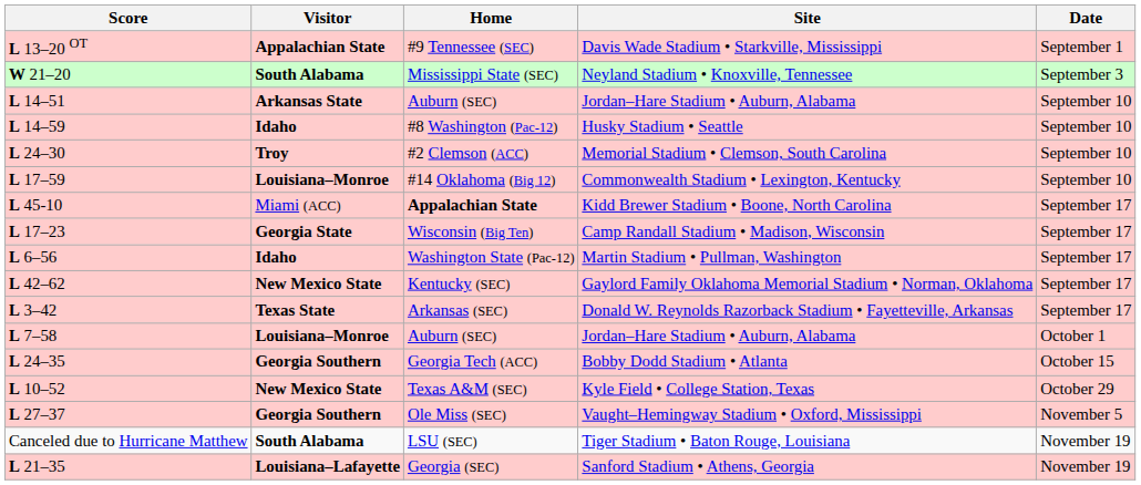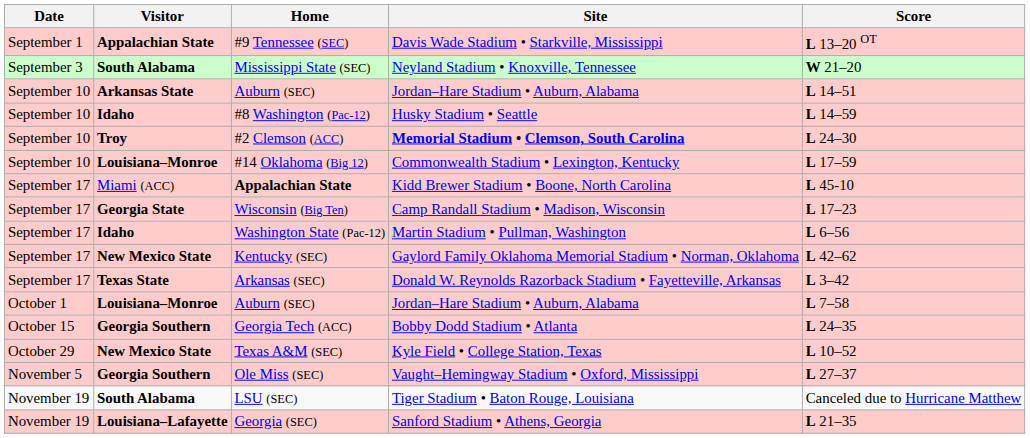 <table class="wikitable">
 <tr>
-<th>Score</th>
+<th>Date</th>
 <th>Visitor</th>
 <th>Home</th>
 <th>Site</th>
-<th>Date</th>
+<th>Score</th>
 </tr>
 <tr bgcolor=ffcccc>
-<td><strong>L</strong> 13–20 <sup>OT</sup></td>
+<td>September 1</td>
 <td><strong>Appalachian State</strong></td>
 <td>#9 <a href='#'>Tennessee</a> <small>(<a href='#'>SEC</a>)</small></td>
 <td><a href='#'>Davis Wade Stadium</a> • <a href='#'>Starkville, Mississippi</a></td>
-<td>September 1</td>
+<td><strong>L</strong> 13–20 <sup>OT</sup></td>
 </tr>
 <tr bgcolor=ccffcc>
-<td><strong>W</strong> 21–20</td>
+<td>September 3</td>
 <td><strong>South Alabama</strong></td>
 <td><a href='#'>Mississippi State</a> <small>(SEC)</small></td>
 <td><a href='#'>Neyland Stadium</a> • <a href='#'>Knoxville, Tennessee</a></td>
-<td>September 3</td>
+<td><strong>W</strong> 21–20</td>
 </tr>
 <tr bgcolor=ffcccc>
-<td><strong>L</strong> 14–51</td>
+<td>September 10</td>
 <td><strong>Arkansas State</strong></td>
 <td><a href='#'>Auburn</a> <small>(SEC)</small></td>
 <td><a href='#'>Jordan–Hare Stadium</a> • <a href='#'>Auburn, Alabama</a></td>
-<td>September 10</td>
+<td><strong>L</strong> 14–51</td>
 </tr>
 <tr bgcolor=ffcccc>
-<td><strong>L</strong> 14–59</td>
+<td>September 10</td>
 <td><strong>Idaho</strong></td>
 <td>#8 <a href='#'>Washington</a> <small>(<a href='#'>Pac-12</a>)</small></td>
 <td><a href='#'>Husky Stadium</a> • <a href='#'>Seattle</a></td>
-<td>September 10</td>
+<td><strong>L</strong> 14–59</td>
 </tr>
 <tr bgcolor=ffcccc>
-<td><strong>L</strong> 24–30</td>
+<td>September 10</td>
 <td><strong>Troy</strong></td>
 <td>#2 <a href='#'>Clemson</a> <small>(<a href='#'>ACC</a>)</small></td>
-<td><a href='#'>Memorial Stadium</a> • <a href='#'>Clemson, South Carolina</a></td>
-<td>September 10</td>
+<td><strong><a href='#'>Memorial Stadium</a> • <a href='#'>Clemson, South Carolina</a></strong></td>
+<td><strong>L</strong> 24–30</td>
 </tr>
 <tr bgcolor=ffcccc>
-<td><strong>L</strong> 17–59</td>
+<td>September 10</td>
 <td><strong>Louisiana–Monroe</strong></td>
 <td>#14 <a href='#'>Oklahoma</a> <small>(<a href='#'>Big 12</a>)</small></td>
 <td><a href='#'>Commonwealth Stadium</a> • <a href='#'>Lexington, Kentucky</a></td>
-<td>September 10</td>
+<td><strong>L</strong> 17–59</td>
 </tr>
 <tr bgcolor=ffcccc>
-<td><strong>L</strong> 45-10</td>
+<td>September 17</td>
 <td><a href='#'>Miami</a> <small>(ACC)</small></td>
 <td><strong>Appalachian State</strong></td>
 <td><a href='#'>Kidd Brewer Stadium</a> • <a href='#'>Boone, North Carolina</a></td>
-<td>September 17</td>
+<td><strong>L</strong> 45-10</td>
 </tr>
 <tr bgcolor=ffcccc>
-<td><strong>L</strong> 17–23</td>
+<td>September 17</td>
 <td><strong>Georgia State</strong></td>
 <td><a href='#'>Wisconsin</a> <small>(<a href='#'>Big Ten</a>)</small></td>
 <td><a href='#'>Camp Randall Stadium</a> • <a href='#'>Madison, Wisconsin</a></td>
-<td>September 17</td>
+<td><strong>L</strong> 17–23</td>
 </tr>
 <tr bgcolor=ffcccc>
-<td><strong>L</strong> 6–56</td>
+<td>September 17</td>
 <td><strong>Idaho</strong></td>
 <td><a href='#'>Washington State</a> <small>(Pac-12)</small></td>
 <td><a href='#'>Martin Stadium</a> • <a href='#'>Pullman, Washington</a></td>
-<td>September 17</td>
+<td><strong>L</strong> 6–56</td>
 </tr>
 <tr bgcolor=ffcccc>
-<td><strong>L</strong> 42–62</td>
+<td>September 17</td>
 <td><strong>New Mexico State</strong></td>
 <td><a href='#'>Kentucky</a> <small>(SEC)</small></td>
 <td><a href='#'>Gaylord Family Oklahoma Memorial Stadium</a> • <a href='#'>Norman, Oklahoma</a></td>
-<td>September 17</td>
+<td><strong>L</strong> 42–62</td>
 </tr>
 <tr bgcolor=ffcccc>
-<td><strong>L</strong> 3–42</td>
+<td>September 17</td>
 <td><strong>Texas State</strong></td>
 <td><a href='#'>Arkansas</a> <small>(SEC)</small></td>
 <td><a href='#'>Donald W. Reynolds Razorback Stadium</a> • <a href='#'>Fayetteville, Arkansas</a></td>
-<td>September 17</td>
+<td><strong>L</strong> 3–42</td>
 </tr>
 <tr bgcolor=ffcccc>
-<td><strong>L</strong> 7–58</td>
+<td>October 1</td>
 <td><strong>Louisiana–Monroe</strong></td>
 <td><a href='#'>Auburn</a> <small>(SEC)</small></td>
 <td><a href='#'>Jordan–Hare Stadium</a> • <a href='#'>Auburn, Alabama</a></td>
-<td>October 1</td>
+<td><strong>L</strong> 7–58</td>
 </tr>
 <tr bgcolor=ffcccc>
-<td><strong>L</strong> 24–35</td>
+<td>October 15</td>
 <td><strong>Georgia Southern</strong></td>
 <td><a href='#'>Georgia Tech</a> <small>(ACC)</small></td>
 <td><a href='#'>Bobby Dodd Stadium</a> • <a href='#'>Atlanta</a></td>
-<td>October 15</td>
+<td><strong>L</strong> 24–35</td>
 </tr>
 <tr bgcolor=ffcccc>
-<td><strong>L</strong> 10–52</td>
+<td>October 29</td>
 <td><strong>New Mexico State</strong></td>
 <td><a href='#'>Texas A&M</a> <small>(SEC)</small></td>
 <td><a href='#'>Kyle Field</a> • <a href='#'>College Station, Texas</a></td>
-<td>October 29</td>
+<td><strong>L</strong> 10–52</td>
 </tr>
 <tr bgcolor=ffcccc>
-<td><strong>L</strong> 27–37</td>
+<td>November 5</td>
 <td><strong>Georgia Southern</strong></td>
 <td><a href='#'>Ole Miss</a> <small>(SEC)</small></td>
 <td><a href='#'>Vaught–Hemingway Stadium</a> • <a href='#'>Oxford, Mississippi</a></td>
-<td>November 5</td>
+<td><strong>L</strong> 27–37</td>
 </tr>
 <tr bgcolor=>
-<td>Canceled due to <a href='#'>Hurricane Matthew</a></td>
+<td>November 19</td>
 <td><strong>South Alabama</strong></td>
 <td><a href='#'>LSU</a> <small>(SEC)</small></td>
 <td><a href='#'>Tiger Stadium</a> • <a href='#'>Baton Rouge, Louisiana</a></td>
-<td>November 19</td>
+<td>Canceled due to <a href='#'>Hurricane Matthew</a></td>
 </tr>
 <tr bgcolor=ffcccc>
-<td><strong>L</strong> 21–35</td>
+<td>November 19</td>
 <td><strong>Louisiana–Lafayette</strong></td>
 <td><a href='#'>Georgia</a> <small>(SEC)</small></td>
 <td><a href='#'>Sanford Stadium</a> • <a href='#'>Athens, Georgia</a></td>
-<td>November 19</td>
+<td><strong>L</strong> 21–35</td>
 </tr>
 </table>
